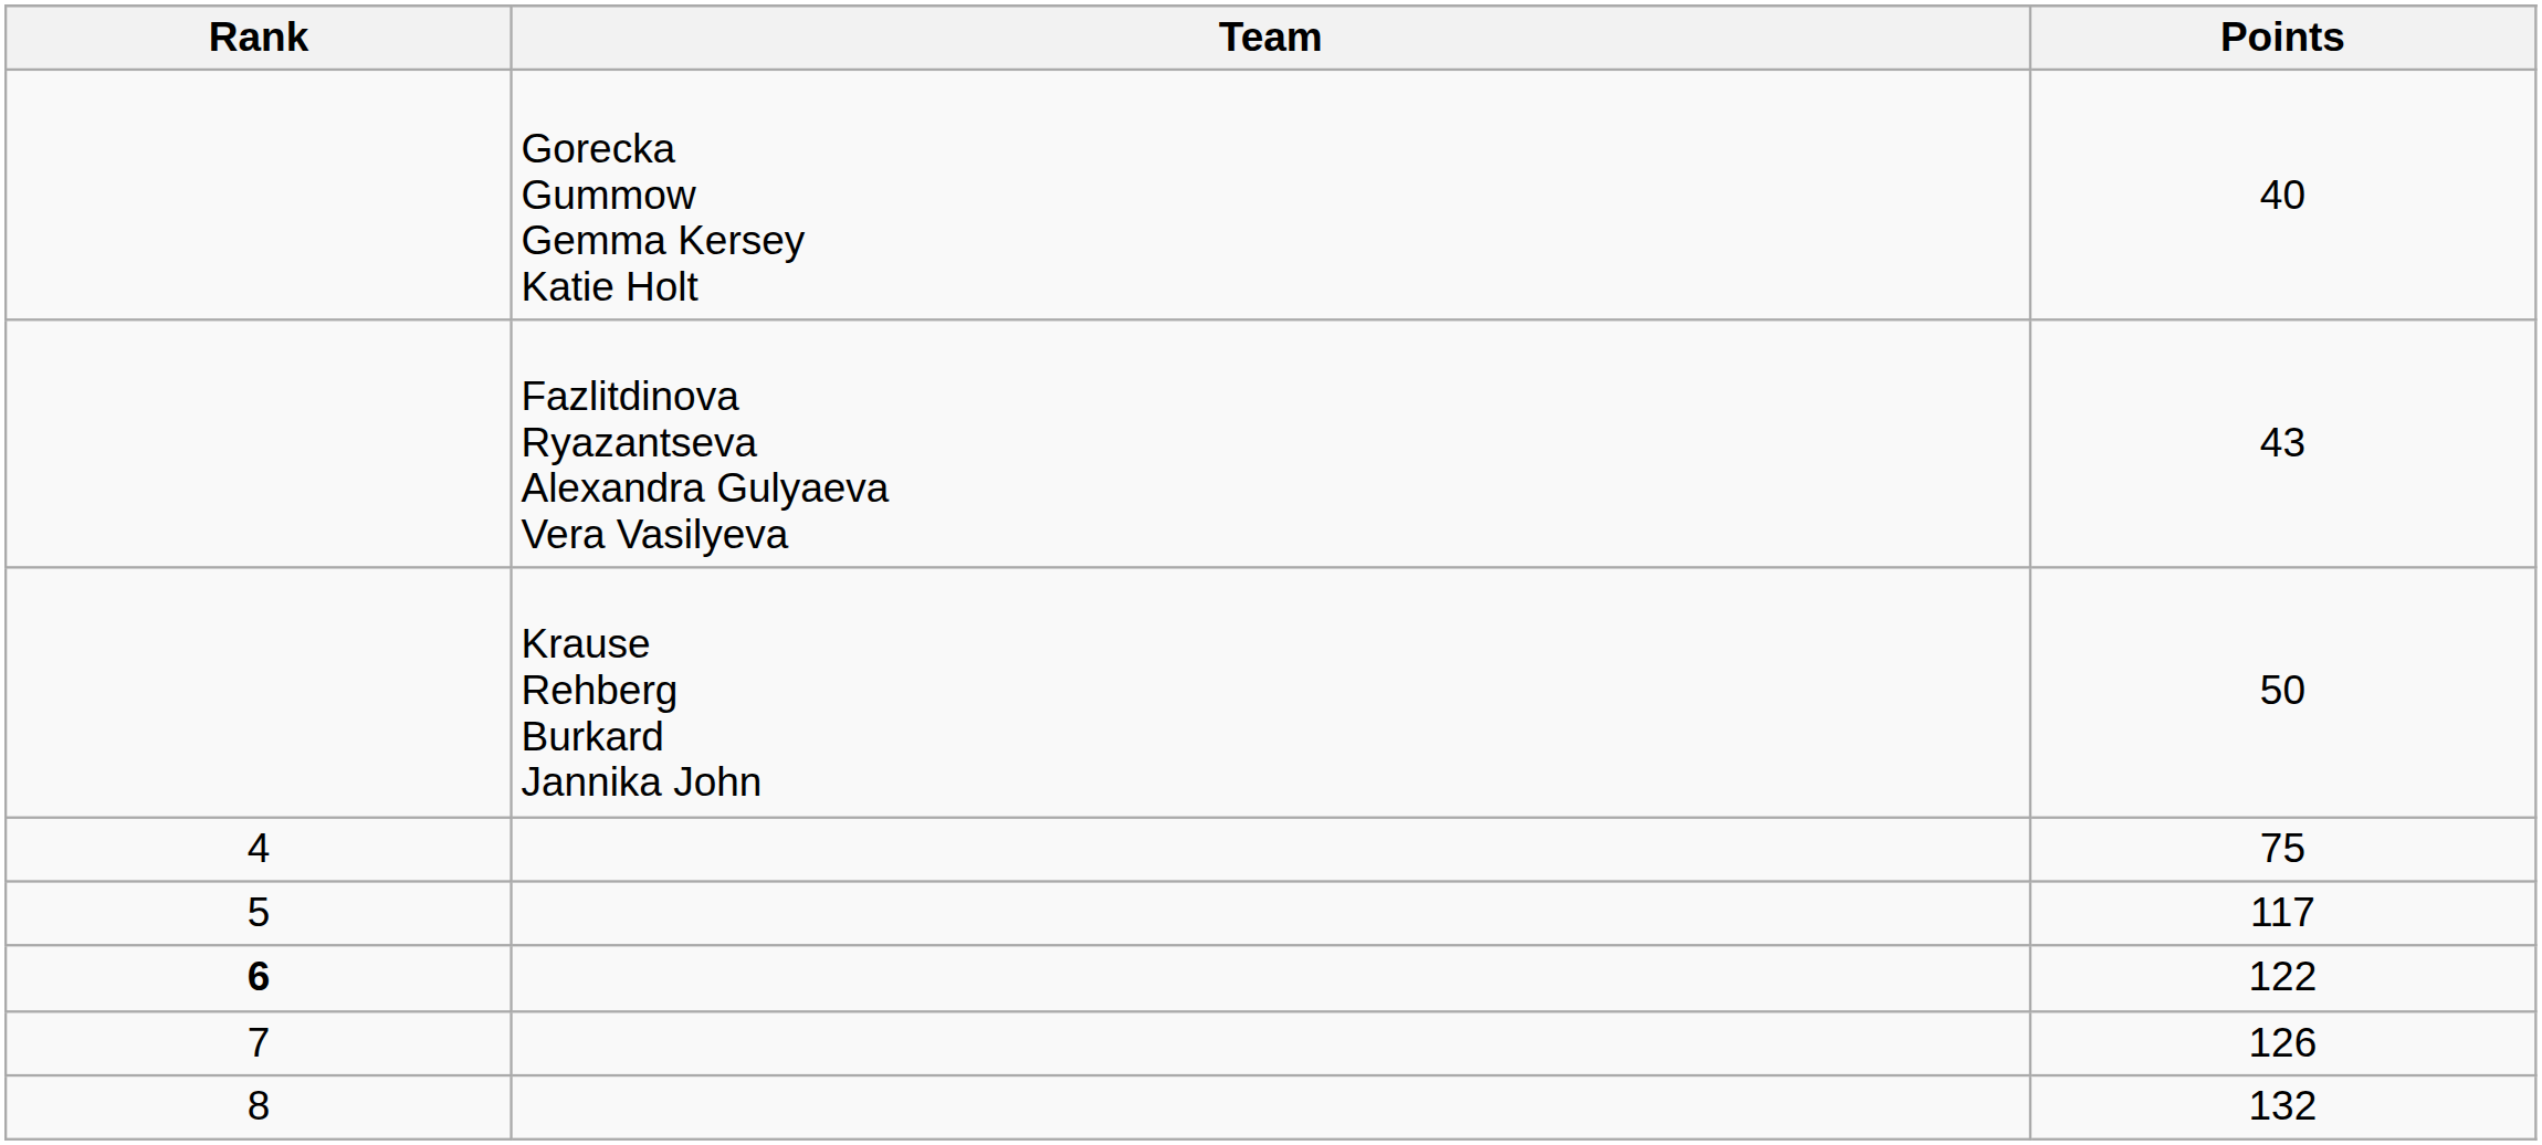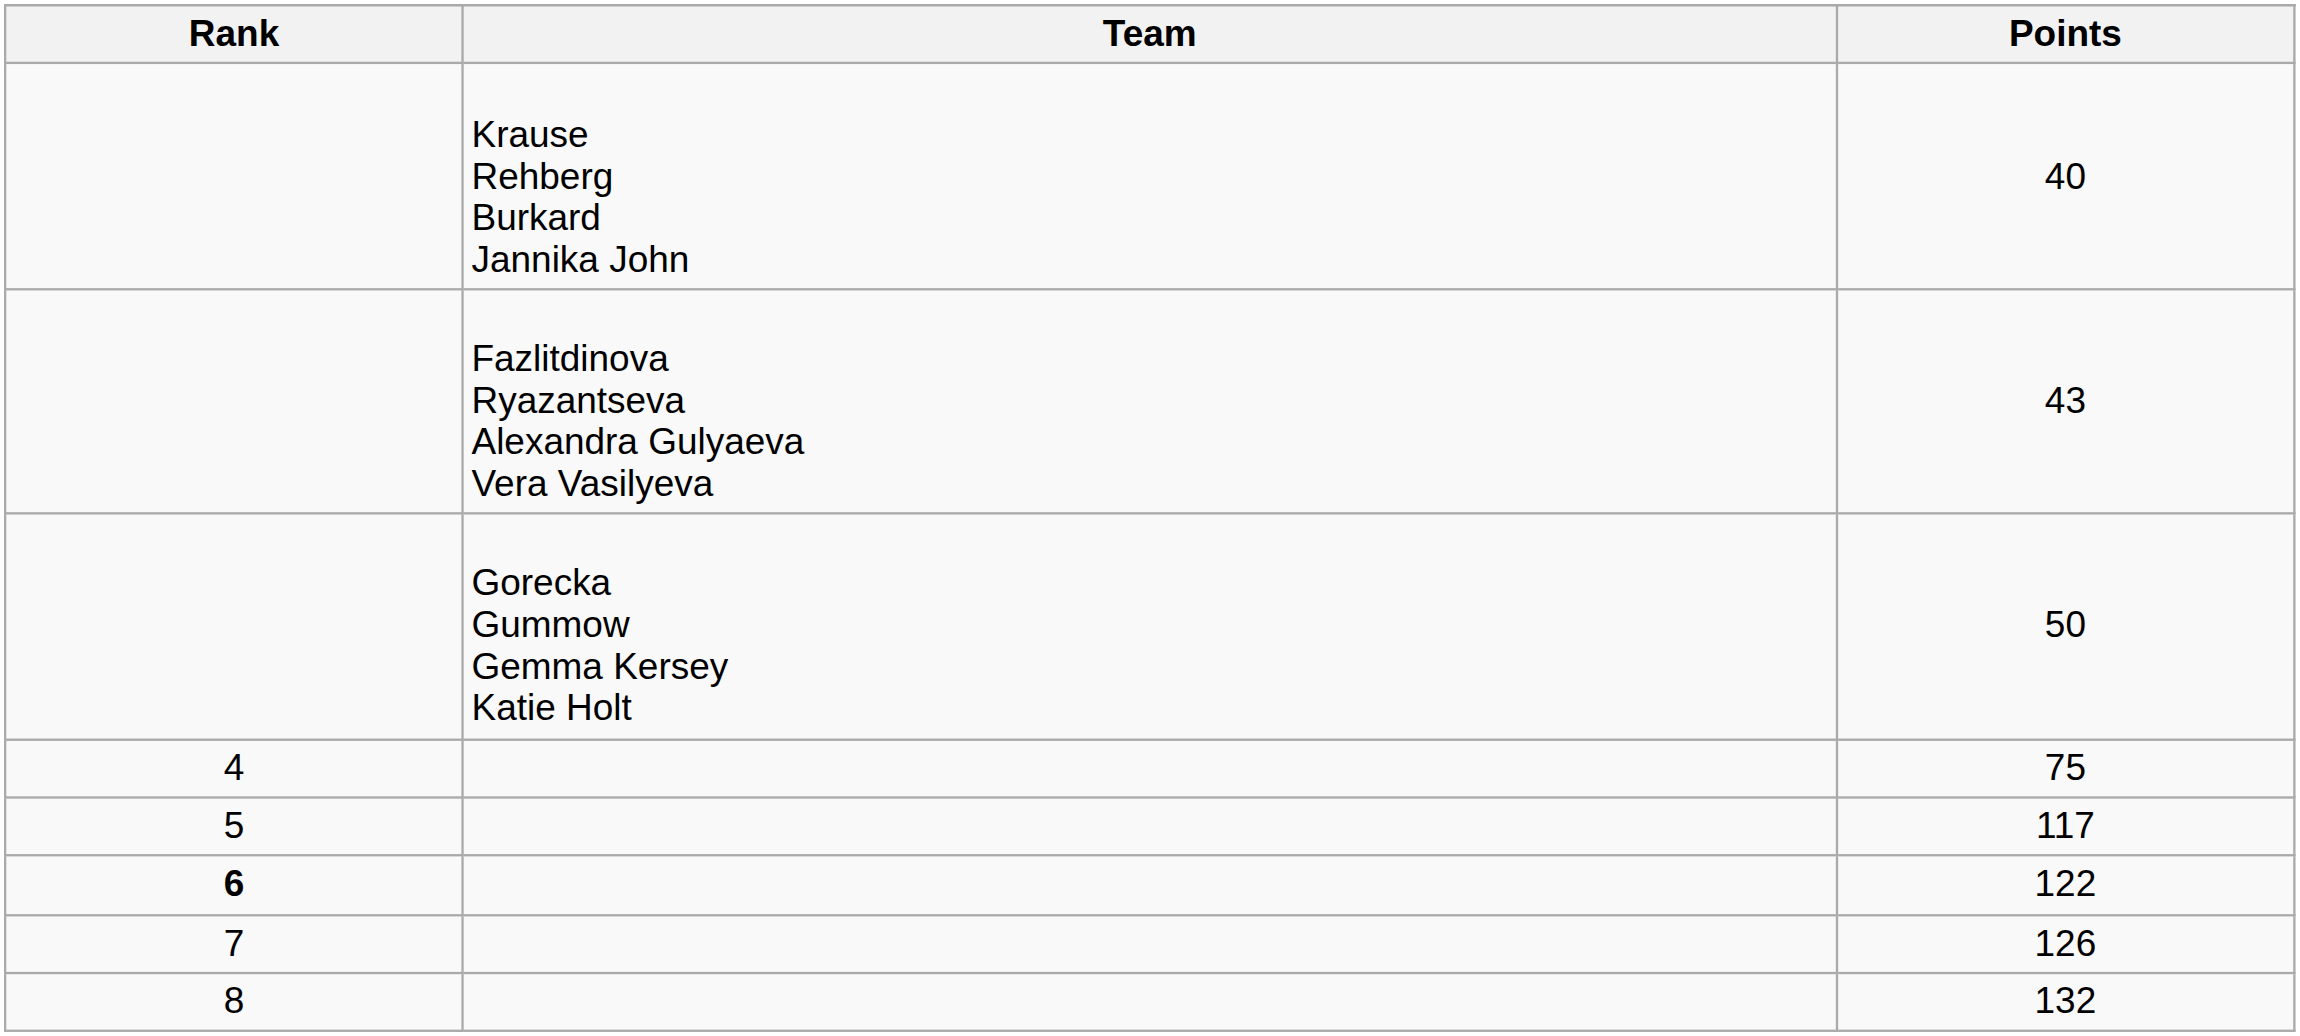 <table class="wikitable" width=50%>
 <tr>
 </tr>
 <tr>
 <th width=10%>Rank</th>
 <th width=30%>Team</th>
 <th width=10%>Points</th>
 </tr>
 <tr align="center">
 <td></td>
-<td align="left"><br>Gorecka<br>Gummow<br>Gemma Kersey<br>Katie Holt</td>
+<td align="left"><br>Krause<br>Rehberg<br>Burkard<br>Jannika John</td>
 <td>40</td>
 </tr>
 <tr align="center">
 <td></td>
 <td align="left"><br>Fazlitdinova<br>Ryazantseva<br>Alexandra Gulyaeva<br>Vera Vasilyeva</td>
 <td>43</td>
 </tr>
 <tr align="center">
 <td></td>
-<td align="left"><br>Krause<br>Rehberg<br>Burkard<br>Jannika John</td>
+<td align="left"><br>Gorecka<br>Gummow<br>Gemma Kersey<br>Katie Holt</td>
 <td>50</td>
 </tr>
 <tr align="center">
 <td>4</td>
 <td align="left"></td>
 <td>75</td>
 </tr>
 <tr align="center">
 <td>5</td>
 <td align="left"></td>
 <td>117</td>
 </tr>
 <tr align="center">
 <td><strong>6</strong></td>
 <td align="left"></td>
 <td>122</td>
 </tr>
 <tr align="center">
 <td>7</td>
 <td align="left"></td>
 <td>126</td>
 </tr>
 <tr align="center">
 <td>8</td>
 <td align="left"></td>
 <td>132</td>
 </tr>
 </table>
